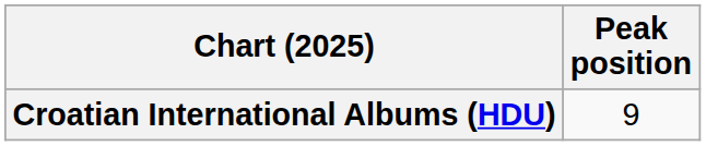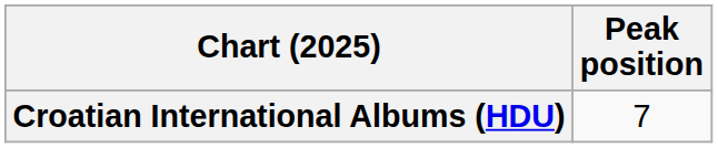 <table class="wikitable plainrowheaders" style="text-align:center">
 <tr>
 <th scope="col">Chart (2025)</th>
 <th scope="col">Peak<br>position</th>
 </tr>
 <tr>
 <th scope="row">Croatian International Albums (<a href='#'>HDU</a>)</th>
-<td>9</td>
+<td>7</td>
 </tr>
 </table>
